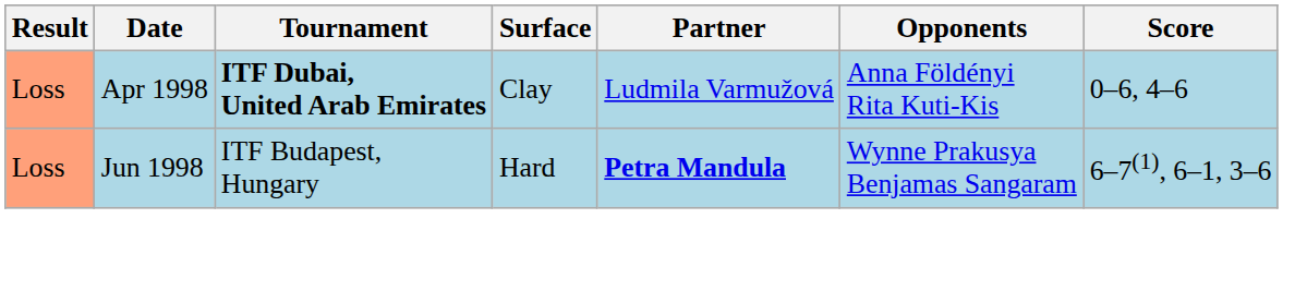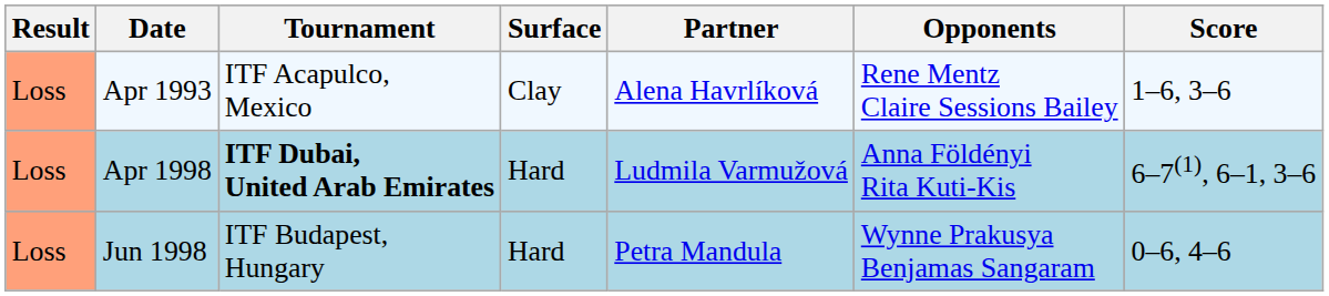 <table class="sortable wikitable" style=font-size:97%>
 <tr>
 <th>Result</th>
 <th>Date</th>
 <th>Tournament</th>
 <th>Surface</th>
 <th>Partner</th>
 <th>Opponents</th>
 <th class="unsortable">Score</th>
 </tr>
+<tr style="background:#f0f8ff;">
+<td style="background:#ffa07a;">Loss</td>
+<td>Apr 1993</td>
+<td>ITF Acapulco, <br>Mexico</td>
+<td>Clay</td>
+<td> <a href='#'>Alena Havrlíková</a></td>
+<td> <a href='#'>Rene Mentz</a> <br>  <a href='#'>Claire Sessions Bailey</a></td>
+<td>1–6, 3–6</td>
+</tr>
 <tr style="background:lightblue;">
 <td style="background:#ffa07a;">Loss</td>
 <td>Apr 1998</td>
 <td><strong>ITF Dubai, <br>United Arab Emirates</strong></td>
-<td>Clay</td>
+<td>Hard</td>
 <td> <a href='#'>Ludmila Varmužová</a></td>
 <td> <a href='#'>Anna Földényi</a> <br>  <a href='#'>Rita Kuti-Kis</a></td>
-<td>0–6, 4–6</td>
+<td>6–7<sup>(1)</sup>, 6–1, 3–6</td>
 </tr>
 <tr style="background:lightblue;">
 <td style="background:#ffa07a;">Loss</td>
 <td>Jun 1998</td>
 <td>ITF Budapest, <br>Hungary</td>
 <td>Hard</td>
-<td><strong> <a href='#'>Petra Mandula</a></strong></td>
+<td> <a href='#'>Petra Mandula</a></td>
 <td> <a href='#'>Wynne Prakusya</a> <br>  <a href='#'>Benjamas Sangaram</a></td>
-<td>6–7<sup>(1)</sup>, 6–1, 3–6</td>
+<td>0–6, 4–6</td>
 </tr>
 </table>
